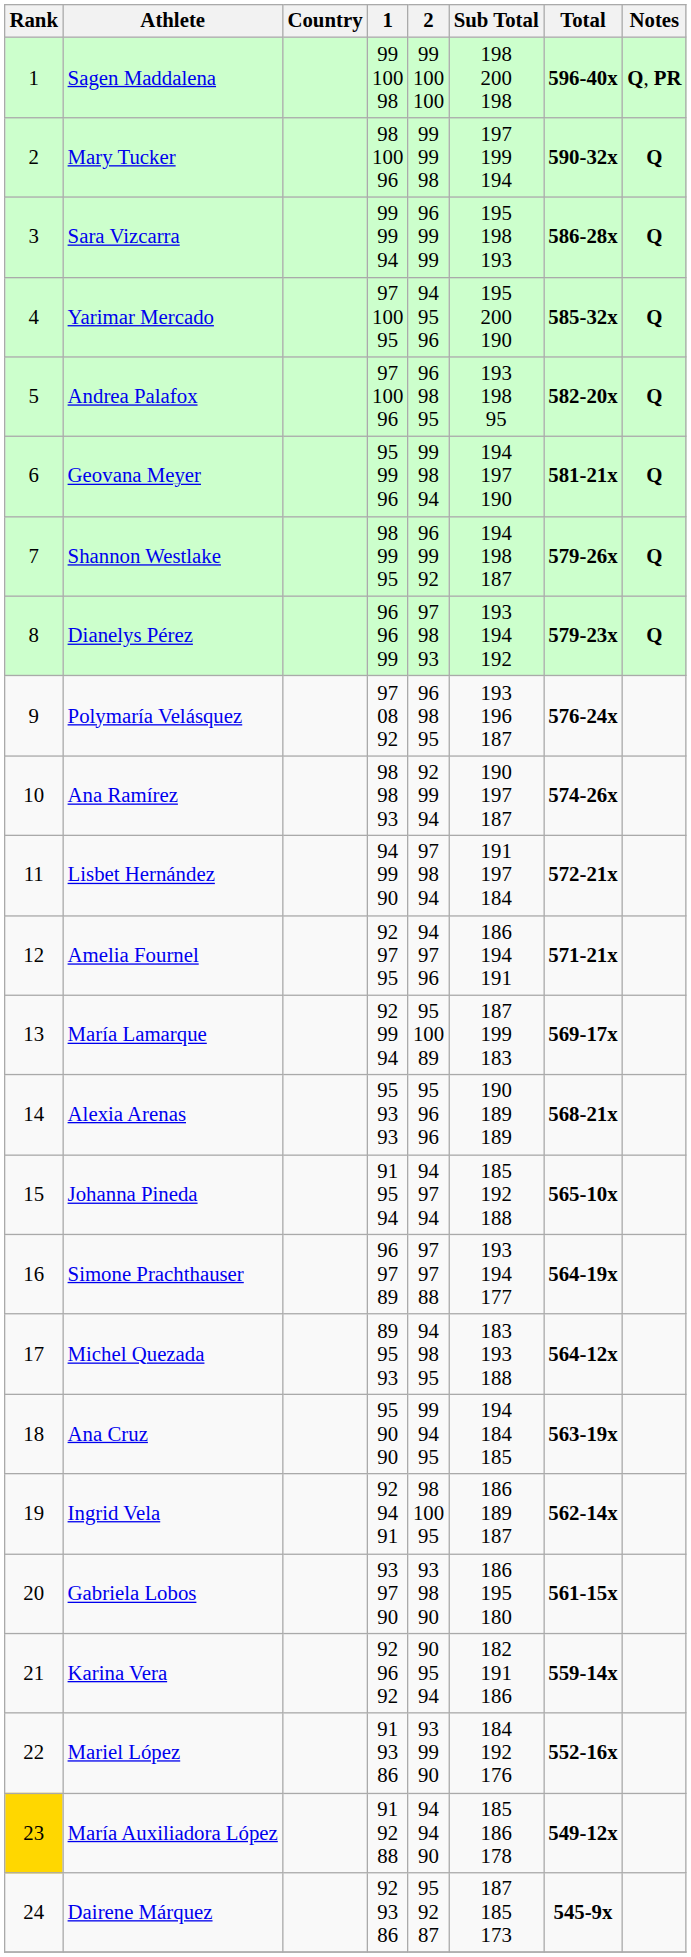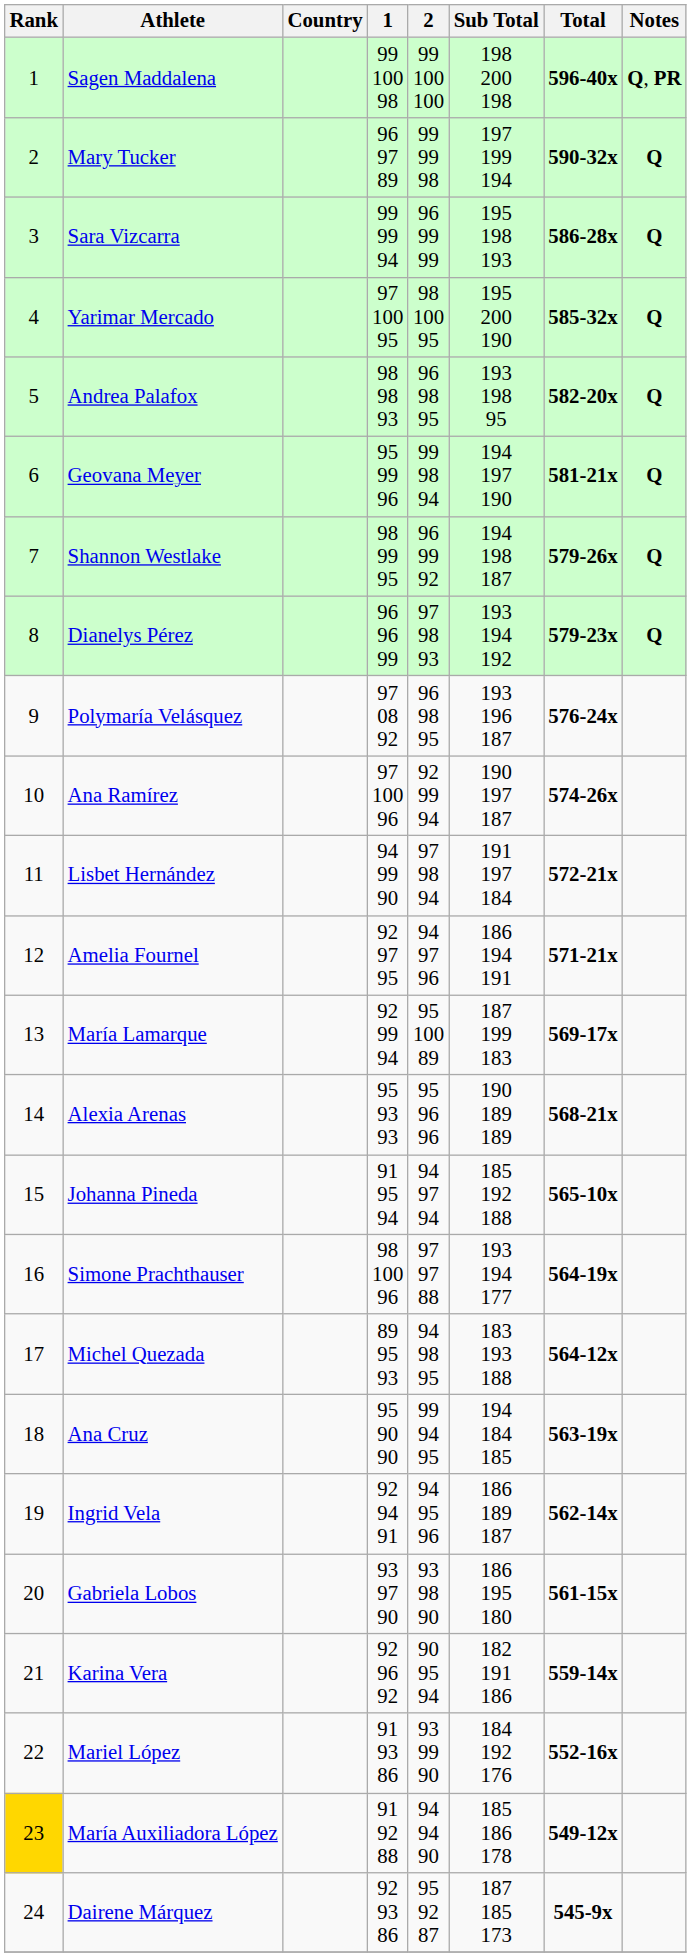 <table class="wikitable sortable" style="text-align:center">
 <tr>
 <th>Rank</th>
 <th>Athlete</th>
 <th>Country</th>
 <th>1</th>
 <th>2</th>
 <th>Sub Total</th>
 <th>Total</th>
 <th>Notes</th>
 </tr>
 <tr bgcolor=#ccffcc>
 <td>1</td>
 <td align=left><a href='#'>Sagen Maddalena</a></td>
 <td align=left></td>
 <td>99<br>100<br>98</td>
 <td>99<br>100<br>100</td>
 <td>198<br>200<br>198</td>
 <td><strong>596-40x</strong></td>
 <td><strong>Q</strong>, <strong>PR</strong></td>
 </tr>
 <tr bgcolor=#ccffcc>
 <td>2</td>
 <td align=left><a href='#'>Mary Tucker</a></td>
 <td align=left></td>
-<td>98<br>100<br>96</td>
+<td>96<br>97<br>89</td>
 <td>99<br>99<br>98</td>
 <td>197<br>199<br>194</td>
 <td><strong>590-32x</strong></td>
 <td><strong>Q</strong></td>
 </tr>
 <tr bgcolor=#ccffcc>
 <td>3</td>
 <td align=left><a href='#'>Sara Vizcarra</a></td>
 <td align=left></td>
 <td>99<br>99<br>94</td>
 <td>96<br>99<br>99</td>
 <td>195<br>198<br>193</td>
 <td><strong>586-28x</strong></td>
 <td><strong>Q</strong></td>
 </tr>
 <tr bgcolor=#ccffcc>
 <td>4</td>
 <td align=left><a href='#'>Yarimar Mercado</a></td>
 <td align=left></td>
 <td>97<br>100<br>95</td>
-<td>94<br>95<br>96</td>
+<td>98<br>100<br>95</td>
 <td>195<br>200<br>190</td>
 <td><strong>585-32x</strong></td>
 <td><strong>Q</strong></td>
 </tr>
 <tr bgcolor=#ccffcc>
 <td>5</td>
 <td align=left><a href='#'>Andrea Palafox</a></td>
 <td align=left></td>
-<td>97<br>100<br>96</td>
+<td>98<br>98<br>93</td>
 <td>96<br>98<br>95</td>
 <td>193<br>198<br>95</td>
 <td><strong>582-20x</strong></td>
 <td><strong>Q</strong></td>
 </tr>
 <tr bgcolor=#ccffcc>
 <td>6</td>
 <td align=left><a href='#'>Geovana Meyer</a></td>
 <td align=left></td>
 <td>95<br>99<br>96</td>
 <td>99<br>98<br>94</td>
 <td>194<br>197<br>190</td>
 <td><strong>581-21x</strong></td>
 <td><strong>Q</strong></td>
 </tr>
 <tr bgcolor=#ccffcc>
 <td>7</td>
 <td align=left><a href='#'>Shannon Westlake</a></td>
 <td align=left></td>
 <td>98<br>99<br>95</td>
 <td>96<br>99<br>92</td>
 <td>194<br>198<br>187</td>
 <td><strong>579-26x</strong></td>
 <td><strong>Q</strong></td>
 </tr>
 <tr bgcolor=#ccffcc>
 <td>8</td>
 <td align=left><a href='#'>Dianelys Pérez</a></td>
 <td align=left></td>
 <td>96<br>96<br>99</td>
 <td>97<br>98<br>93</td>
 <td>193<br>194<br>192</td>
 <td><strong>579-23x</strong></td>
 <td><strong>Q</strong></td>
 </tr>
 <tr>
 <td>9</td>
 <td align=left><a href='#'>Polymaría Velásquez</a></td>
 <td align=left></td>
 <td>97<br>08<br>92</td>
 <td>96<br>98<br>95</td>
 <td>193<br>196<br>187</td>
 <td><strong>576-24x</strong></td>
 <td></td>
 </tr>
 <tr>
 <td>10</td>
 <td align=left><a href='#'>Ana Ramírez</a></td>
 <td align=left></td>
-<td>98<br>98<br>93</td>
+<td>97<br>100<br>96</td>
 <td>92<br>99<br>94</td>
 <td>190<br>197<br>187</td>
 <td><strong>574-26x</strong></td>
 <td></td>
 </tr>
 <tr>
 <td>11</td>
 <td align=left><a href='#'>Lisbet Hernández</a></td>
 <td align=left></td>
 <td>94<br>99<br>90</td>
 <td>97<br>98<br>94</td>
 <td>191<br>197<br>184</td>
 <td><strong>572-21x</strong></td>
 <td></td>
 </tr>
 <tr>
 <td>12</td>
 <td align=left><a href='#'>Amelia Fournel</a></td>
 <td align=left></td>
 <td>92<br>97<br>95</td>
 <td>94<br>97<br>96</td>
 <td>186<br>194<br>191</td>
 <td><strong>571-21x</strong></td>
 <td></td>
 </tr>
 <tr>
 <td>13</td>
 <td align=left><a href='#'>María Lamarque</a></td>
 <td align=left></td>
 <td>92<br>99<br>94</td>
 <td>95<br>100<br>89</td>
 <td>187<br>199<br>183</td>
 <td><strong>569-17x</strong></td>
 <td></td>
 </tr>
 <tr>
 <td>14</td>
 <td align=left><a href='#'>Alexia Arenas</a></td>
 <td align=left></td>
 <td>95<br>93<br>93</td>
 <td>95<br>96<br>96</td>
 <td>190<br>189<br>189</td>
 <td><strong>568-21x</strong></td>
 <td></td>
 </tr>
 <tr>
 <td>15</td>
 <td align=left><a href='#'>Johanna Pineda</a></td>
 <td align=left></td>
 <td>91<br>95<br>94</td>
 <td>94<br>97<br>94</td>
 <td>185<br>192<br>188</td>
 <td><strong>565-10x</strong></td>
 <td></td>
 </tr>
 <tr>
 <td>16</td>
 <td align=left><a href='#'>Simone Prachthauser</a></td>
 <td align=left></td>
-<td>96<br>97<br>89</td>
+<td>98<br>100<br>96</td>
 <td>97<br>97<br>88</td>
 <td>193<br>194<br>177</td>
 <td><strong>564-19x</strong></td>
 <td></td>
 </tr>
 <tr>
 <td>17</td>
 <td align=left><a href='#'>Michel Quezada</a></td>
 <td align=left></td>
 <td>89<br>95<br>93</td>
 <td>94<br>98<br>95</td>
 <td>183<br>193<br>188</td>
 <td><strong>564-12x</strong></td>
 <td></td>
 </tr>
 <tr>
 <td>18</td>
 <td align=left><a href='#'>Ana Cruz</a></td>
 <td align=left></td>
 <td>95<br>90<br>90</td>
 <td>99<br>94<br>95</td>
 <td>194<br>184<br>185</td>
 <td><strong>563-19x</strong></td>
 <td></td>
 </tr>
 <tr>
 <td>19</td>
 <td align=left><a href='#'>Ingrid Vela</a></td>
 <td align=left></td>
 <td>92<br>94<br>91</td>
-<td>98<br>100<br>95</td>
+<td>94<br>95<br>96</td>
 <td>186<br>189<br>187</td>
 <td><strong>562-14x</strong></td>
 <td></td>
 </tr>
 <tr>
 <td>20</td>
 <td align=left><a href='#'>Gabriela Lobos</a></td>
 <td align=left></td>
 <td>93<br>97<br>90</td>
 <td>93<br>98<br>90</td>
 <td>186<br>195<br>180</td>
 <td><strong>561-15x</strong></td>
 <td></td>
 </tr>
 <tr>
 <td>21</td>
 <td align=left><a href='#'>Karina Vera</a></td>
 <td align=left></td>
 <td>92<br>96<br>92</td>
 <td>90<br>95<br>94</td>
 <td>182<br>191<br>186</td>
 <td><strong>559-14x</strong></td>
 <td></td>
 </tr>
 <tr>
 <td>22</td>
 <td align=left><a href='#'>Mariel López</a></td>
 <td align=left></td>
 <td>91<br>93<br>86</td>
 <td>93<br>99<br>90</td>
 <td>184<br>192<br>176</td>
 <td><strong>552-16x</strong></td>
 <td></td>
 </tr>
 <tr>
 <td style="background: gold;">23</td>
 <td align=left><a href='#'>María Auxiliadora López</a></td>
 <td align=left></td>
 <td>91<br>92<br>88</td>
 <td>94<br>94<br>90</td>
 <td>185<br>186<br>178</td>
 <td><strong>549-12x</strong></td>
 <td></td>
 </tr>
 <tr>
 <td>24</td>
 <td align=left><a href='#'>Dairene Márquez</a></td>
 <td align=left></td>
 <td>92<br>93<br>86</td>
 <td>95<br>92<br>87</td>
 <td>187<br>185<br>173</td>
 <td><strong>545-9x</strong></td>
 <td></td>
 </tr>
 <tr>
 </tr>
 </table>
